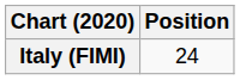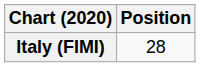 <table class="wikitable plainrowheaders" style="text-align:center;">
 <tr>
 <th>Chart (2020)</th>
 <th>Position</th>
 </tr>
 <tr>
 <th scope="row">Italy (FIMI)</th>
-<td>24</td>
+<td>28</td>
 </tr>
 </table>
